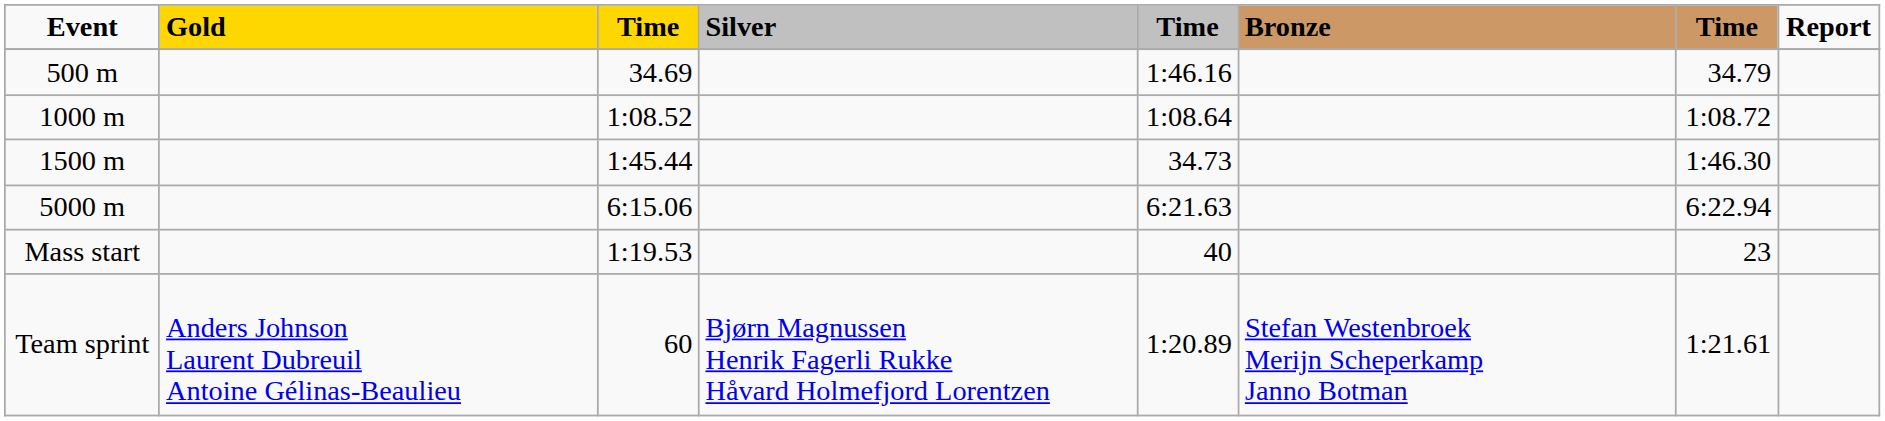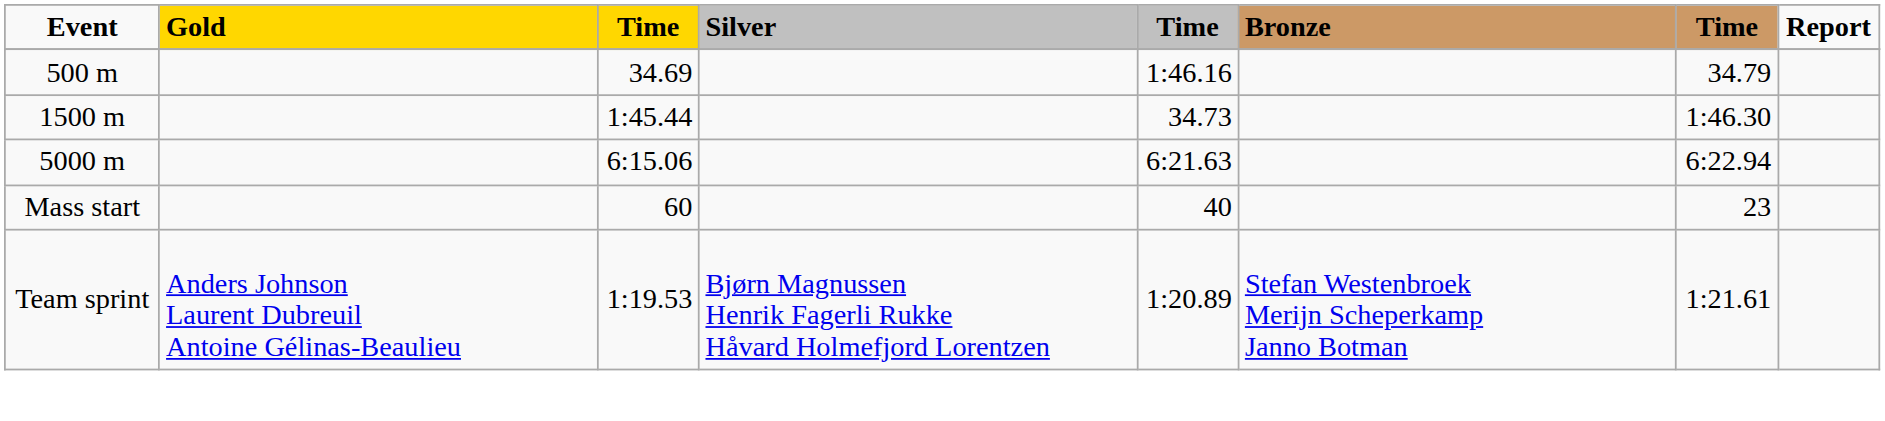 <table class="wikitable">
 <tr>
 <td width="80" align="center"><strong>Event</strong></td>
 <td width="240" bgcolor="gold"><strong>Gold</strong></td>
 <td width="50" bgcolor="gold" align="center"><strong>Time</strong></td>
 <td width="240" bgcolor="silver"><strong>Silver</strong></td>
 <td width="50" bgcolor="silver" align="center"><strong>Time</strong></td>
 <td width="240" bgcolor="#CC9966"><strong>Bronze</strong></td>
 <td width="50" bgcolor="#CC9966" align="center"><strong>Time</strong></td>
 <td width="50" align="center"><strong>Report</strong></td>
 </tr>
 <tr bgcolor="#cccccc">
 </tr>
 <tr>
 <td align="center">500 m</td>
 <td></td>
 <td align="right">34.69</td>
 <td></td>
 <td align="right">1:46.16</td>
 <td></td>
 <td align="right">34.79</td>
-<td align="center"></td>
-</tr>
-<tr>
-<td align="center">1000 m</td>
-<td></td>
-<td align="right">1:08.52<br><strong></strong></td>
-<td></td>
-<td align="right">1:08.64</td>
-<td></td>
-<td align="right">1:08.72</td>
 <td align="center"></td>
 </tr>
 <tr>
 <td align="center">1500 m</td>
 <td></td>
 <td align="right">1:45.44<br><strong></strong></td>
 <td></td>
 <td align="right">34.73</td>
 <td></td>
 <td align="right">1:46.30</td>
 <td align="center"></td>
 </tr>
 <tr>
 <td align="center">5000 m</td>
 <td></td>
 <td align="right">6:15.06<br><strong></strong></td>
 <td></td>
 <td align="right">6:21.63</td>
 <td></td>
 <td align="right">6:22.94</td>
 <td align="center"></td>
 </tr>
 <tr>
 <td align="center">Mass start</td>
 <td></td>
-<td align="right">1:19.53</td>
+<td align="right">60</td>
 <td></td>
 <td align="right">40</td>
 <td></td>
 <td align="right">23</td>
 <td align="center"></td>
 </tr>
 <tr>
 <td align="center">Team sprint</td>
 <td><br><a href='#'>Anders Johnson</a><br><a href='#'>Laurent Dubreuil</a><br><a href='#'>Antoine Gélinas-Beaulieu</a></td>
-<td align="right">60</td>
+<td align="right">1:19.53</td>
 <td><br><a href='#'>Bjørn Magnussen</a><br><a href='#'>Henrik Fagerli Rukke</a><br><a href='#'>Håvard Holmefjord Lorentzen</a></td>
 <td align="right">1:20.89</td>
 <td><br><a href='#'>Stefan Westenbroek</a><br><a href='#'>Merijn Scheperkamp</a><br><a href='#'>Janno Botman</a></td>
 <td align="right">1:21.61</td>
 <td align="center"></td>
 </tr>
 </table>
